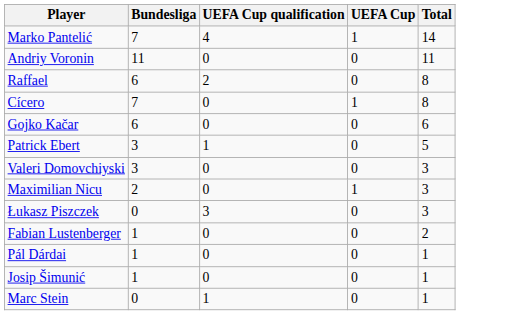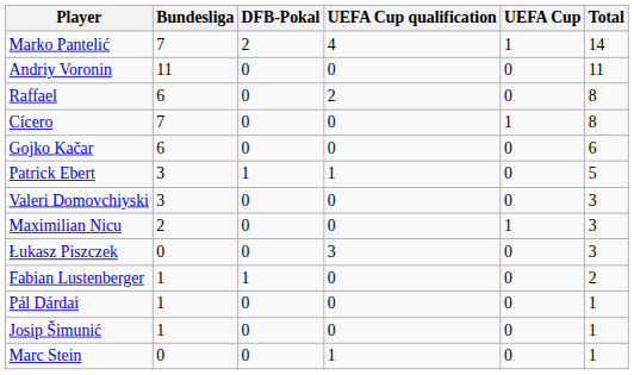 <table class="wikitable sortable">
 <tr>
 <th>Player</th>
 <th>Bundesliga</th>
+<th>DFB-Pokal</th>
 <th>UEFA Cup qualification</th>
 <th>UEFA Cup</th>
 <th>Total</th>
 </tr>
 <tr>
 <td> <a href='#'>Marko Pantelić</a></td>
 <td>7</td>
+<td>2</td>
 <td>4</td>
 <td>1</td>
 <td>14</td>
 </tr>
 <tr>
 <td> <a href='#'>Andriy Voronin</a></td>
 <td>11</td>
 <td>0</td>
 <td>0</td>
+<td>0</td>
 <td>11</td>
 </tr>
 <tr>
 <td> <a href='#'>Raffael</a></td>
 <td>6</td>
+<td>0</td>
 <td>2</td>
 <td>0</td>
 <td>8</td>
 </tr>
 <tr>
 <td> <a href='#'>Cícero</a></td>
 <td>7</td>
+<td>0</td>
 <td>0</td>
 <td>1</td>
 <td>8</td>
 </tr>
 <tr>
 <td> <a href='#'>Gojko Kačar</a></td>
 <td>6</td>
 <td>0</td>
 <td>0</td>
+<td>0</td>
 <td>6</td>
 </tr>
 <tr>
 <td> <a href='#'>Patrick Ebert</a></td>
 <td>3</td>
+<td>1</td>
 <td>1</td>
 <td>0</td>
 <td>5</td>
 </tr>
 <tr>
 <td> <a href='#'>Valeri Domovchiyski</a></td>
 <td>3</td>
 <td>0</td>
 <td>0</td>
+<td>0</td>
 <td>3</td>
 </tr>
 <tr>
 <td> <a href='#'>Maximilian Nicu</a></td>
 <td>2</td>
+<td>0</td>
 <td>0</td>
 <td>1</td>
 <td>3</td>
 </tr>
 <tr>
 <td> <a href='#'>Łukasz Piszczek</a></td>
 <td>0</td>
+<td>0</td>
 <td>3</td>
 <td>0</td>
 <td>3</td>
 </tr>
 <tr>
 <td> <a href='#'>Fabian Lustenberger</a></td>
+<td>1</td>
 <td>1</td>
 <td>0</td>
 <td>0</td>
 <td>2</td>
 </tr>
 <tr>
 <td> <a href='#'>Pál Dárdai</a></td>
 <td>1</td>
 <td>0</td>
 <td>0</td>
+<td>0</td>
 <td>1</td>
 </tr>
 <tr>
 <td> <a href='#'>Josip Šimunić</a></td>
 <td>1</td>
 <td>0</td>
 <td>0</td>
+<td>0</td>
 <td>1</td>
 </tr>
 <tr>
 <td> <a href='#'>Marc Stein</a></td>
+<td>0</td>
 <td>0</td>
 <td>1</td>
 <td>0</td>
 <td>1</td>
 </tr>
 </table>
